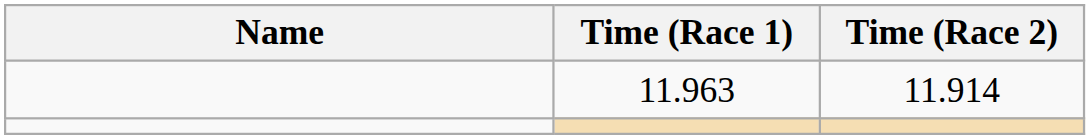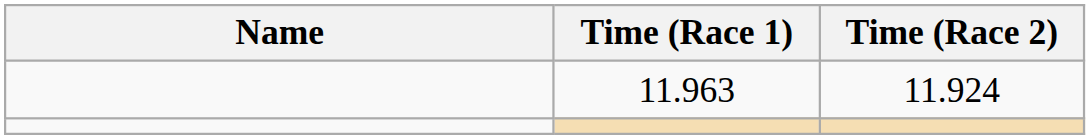 <table class="wikitable" style="text-align:center;">
 <tr>
 <th style="width:15em">Name</th>
 <th style="width:7em">Time (Race 1)</th>
 <th style="width:7em">Time (Race 2)</th>
 </tr>
 <tr>
 <td align=left></td>
 <td>11.963</td>
-<td>11.914</td>
+<td>11.924</td>
 </tr>
 <tr>
 <td align=left></td>
 <td bgcolor=wheat></td>
 <td bgcolor=wheat></td>
 </tr>
 </table>
